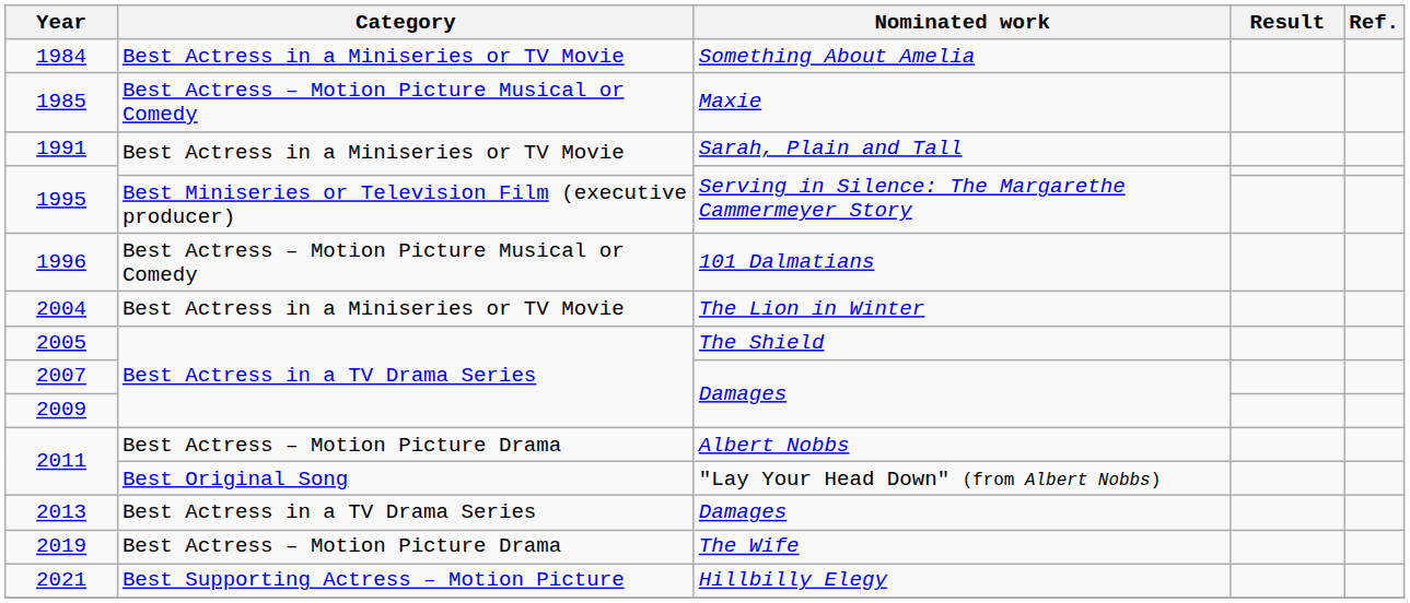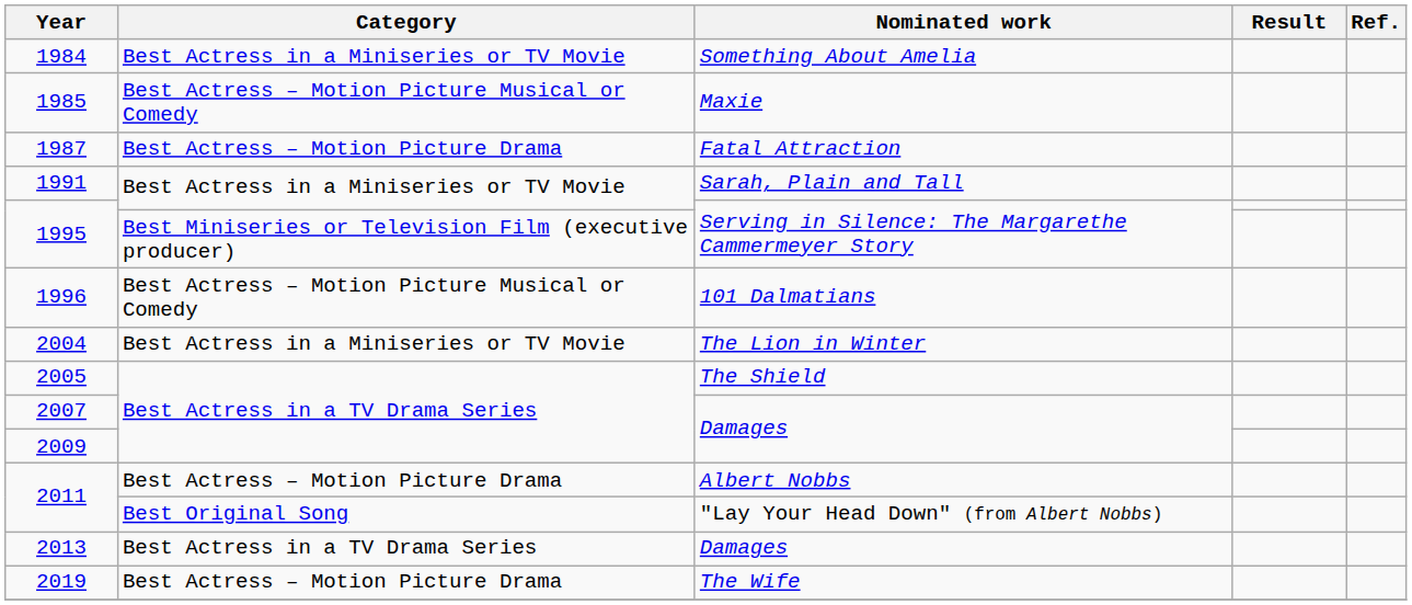 <table class=wikitable>
 <tr>
 <th scope="col" style="width:5em;">Year</th>
 <th scope="col" style="width:28em;">Category</th>
 <th scope="col" style="width:26em;">Nominated work</th>
 <th scope="col" style="width:5em;">Result</th>
 <th>Ref.</th>
 </tr>
 <tr>
 <td style="text-align:center;"><a href='#'>1984</a></td>
 <td><a href='#'>Best Actress in a Miniseries or TV Movie</a></td>
 <td><em><a href='#'>Something About Amelia</a></em></td>
 <td></td>
 <td style="text-align:center;"></td>
 </tr>
 <tr>
 <td style="text-align:center;"><a href='#'>1985</a></td>
 <td><a href='#'>Best Actress – Motion Picture Musical or Comedy</a></td>
 <td><em><a href='#'>Maxie</a></em></td>
+<td></td>
+<td style="text-align:center;"></td>
+</tr>
+<tr>
+<td style="text-align:center;"><a href='#'>1987</a></td>
+<td><a href='#'>Best Actress – Motion Picture Drama</a></td>
+<td><em><a href='#'>Fatal Attraction</a></em></td>
 <td></td>
 <td style="text-align:center;"></td>
 </tr>
 <tr>
 <td style="text-align:center;"><a href='#'>1991</a></td>
 <td rowspan=2>Best Actress in a Miniseries or TV Movie</td>
 <td><em><a href='#'>Sarah, Plain and Tall</a></em></td>
 <td></td>
 <td style="text-align:center;"></td>
 </tr>
 <tr>
 <td rowspan="2" style="text-align:center;"><a href='#'>1995</a></td>
 <td rowspan=2><em><a href='#'>Serving in Silence: The Margarethe Cammermeyer Story</a></em></td>
 <td></td>
 <td style="text-align:center;"></td>
 </tr>
 <tr>
 <td><a href='#'>Best Miniseries or Television Film</a> (executive producer)</td>
 <td></td>
 <td style="text-align:center;"></td>
 </tr>
 <tr>
 <td style="text-align:center;"><a href='#'>1996</a></td>
 <td>Best Actress – Motion Picture Musical or Comedy</td>
 <td><em><a href='#'>101 Dalmatians</a></em></td>
 <td></td>
 <td style="text-align:center;"></td>
 </tr>
 <tr>
 <td style="text-align:center;"><a href='#'>2004</a></td>
 <td>Best Actress in a Miniseries or TV Movie</td>
 <td><em><a href='#'>The Lion in Winter</a></em></td>
 <td></td>
 <td style="text-align:center;"></td>
 </tr>
 <tr>
 <td style="text-align:center;"><a href='#'>2005</a></td>
 <td rowspan=3><a href='#'>Best Actress in a TV Drama Series</a></td>
 <td><em><a href='#'>The Shield</a></em></td>
 <td></td>
 <td style="text-align:center;"></td>
 </tr>
 <tr>
 <td style="text-align:center;"><a href='#'>2007</a></td>
 <td rowspan=2><em><a href='#'>Damages</a></em></td>
 <td></td>
 <td style="text-align:center;"></td>
 </tr>
 <tr>
 <td style="text-align:center;"><a href='#'>2009</a></td>
 <td></td>
 <td style="text-align:center;"></td>
 </tr>
 <tr>
 <td rowspan="2" style="text-align:center;"><a href='#'>2011</a></td>
 <td>Best Actress – Motion Picture Drama</td>
 <td><em><a href='#'>Albert Nobbs</a></em></td>
 <td></td>
 <td style="text-align:center;"></td>
 </tr>
 <tr>
 <td><a href='#'>Best Original Song</a></td>
 <td>"Lay Your Head Down" <small>(from <em>Albert Nobbs</em>)</small></td>
 <td></td>
 <td style="text-align:center;"></td>
 </tr>
 <tr>
 <td style="text-align:center;"><a href='#'>2013</a></td>
 <td>Best Actress in a TV Drama Series</td>
 <td><em><a href='#'>Damages</a></em></td>
 <td></td>
 <td style="text-align:center;"></td>
 </tr>
 <tr>
 <td style="text-align:center;"><a href='#'>2019</a></td>
 <td>Best Actress – Motion Picture Drama</td>
 <td><em><a href='#'>The Wife</a></em></td>
 <td></td>
 <td style="text-align:center;"></td>
 </tr>
 <tr>
-<td style="text-align:center;"><a href='#'>2021</a></td>
-<td><a href='#'>Best Supporting Actress – Motion Picture</a></td>
-<td><em><a href='#'>Hillbilly Elegy</a></em></td>
-<td></td>
-<td style="text-align:center;"></td>
-</tr>
-<tr>
 </tr>
 </table>
